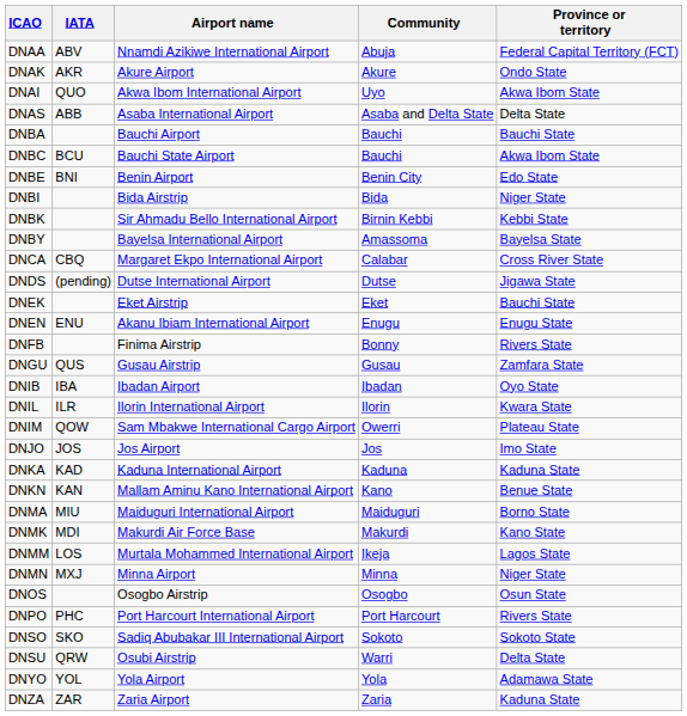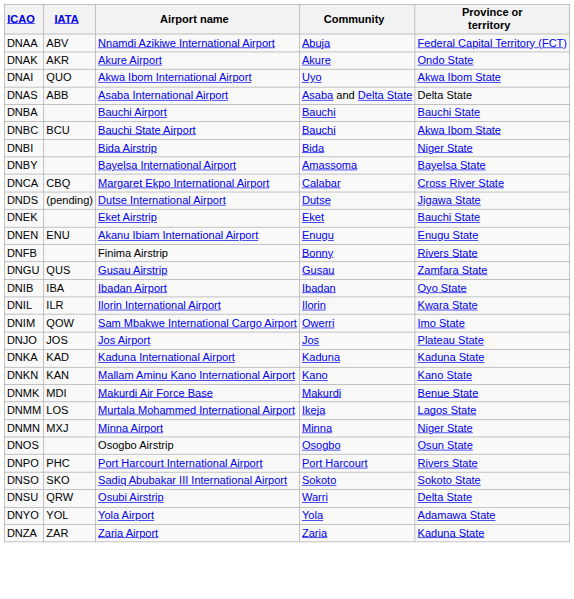 <table class="wikitable" style="width:auto;">
 <tr>
 <th width="*"><a href='#'>ICAO</a>  </th>
 <th width="*"><a href='#'>IATA</a>  </th>
 <th width="*">Airport name  </th>
 <th width="*">Community  </th>
 <th width="*">Province or<br>territory  </th>
 </tr>
 <tr>
 <td>DNAA</td>
 <td>ABV</td>
 <td><a href='#'>Nnamdi Azikiwe International Airport</a></td>
 <td><a href='#'>Abuja</a></td>
 <td><a href='#'>Federal Capital Territory (FCT)</a></td>
 </tr>
 <tr>
 <td>DNAK</td>
 <td>AKR</td>
 <td><a href='#'>Akure Airport</a></td>
 <td><a href='#'>Akure</a></td>
 <td><a href='#'>Ondo State</a></td>
 </tr>
 <tr>
 <td>DNAI</td>
 <td>QUO</td>
 <td><a href='#'>Akwa Ibom International Airport</a></td>
 <td><a href='#'>Uyo</a></td>
 <td><a href='#'>Akwa Ibom State</a></td>
 </tr>
 <tr>
 <td>DNAS</td>
 <td>ABB</td>
 <td><a href='#'>Asaba International Airport</a></td>
 <td><a href='#'>Asaba</a> and <a href='#'>Delta State</a></td>
 <td>Delta State</td>
 </tr>
 <tr>
 <td>DNBA</td>
 <td></td>
 <td><a href='#'>Bauchi Airport</a></td>
 <td><a href='#'>Bauchi</a></td>
 <td><a href='#'>Bauchi State</a></td>
 </tr>
 <tr>
 <td>DNBC</td>
 <td>BCU</td>
 <td><a href='#'>Bauchi State Airport</a></td>
 <td><a href='#'>Bauchi</a></td>
 <td><a href='#'>Akwa Ibom State</a></td>
 </tr>
 <tr>
-<td>DNBE</td>
-<td>BNI</td>
-<td><a href='#'>Benin Airport</a></td>
-<td><a href='#'>Benin City</a></td>
-<td><a href='#'>Edo State</a></td>
-</tr>
-<tr>
 <td>DNBI</td>
 <td></td>
 <td><a href='#'>Bida Airstrip</a></td>
 <td><a href='#'>Bida</a></td>
 <td><a href='#'>Niger State</a></td>
-</tr>
-<tr>
-<td>DNBK</td>
-<td></td>
-<td><a href='#'>Sir Ahmadu Bello International Airport</a></td>
-<td><a href='#'>Birnin Kebbi</a></td>
-<td><a href='#'>Kebbi State</a></td>
 </tr>
 <tr>
 <td>DNBY</td>
 <td></td>
 <td><a href='#'>Bayelsa International Airport</a></td>
 <td><a href='#'>Amassoma</a></td>
 <td><a href='#'>Bayelsa State</a></td>
 </tr>
 <tr>
 <td>DNCA</td>
 <td>CBQ</td>
 <td><a href='#'>Margaret Ekpo International Airport</a></td>
 <td><a href='#'>Calabar</a></td>
 <td><a href='#'>Cross River State</a></td>
 </tr>
 <tr>
 <td>DNDS</td>
 <td>(pending)</td>
 <td><a href='#'>Dutse International Airport</a></td>
 <td><a href='#'>Dutse</a></td>
 <td><a href='#'>Jigawa State</a></td>
 </tr>
 <tr>
 <td>DNEK</td>
 <td></td>
 <td><a href='#'>Eket Airstrip</a></td>
 <td><a href='#'>Eket</a></td>
 <td><a href='#'>Bauchi State</a></td>
 </tr>
 <tr>
 <td>DNEN</td>
 <td>ENU</td>
 <td><a href='#'>Akanu Ibiam International Airport</a></td>
 <td><a href='#'>Enugu</a></td>
 <td><a href='#'>Enugu State</a></td>
 </tr>
 <tr>
 <td>DNFB</td>
 <td></td>
 <td>Finima Airstrip</td>
 <td><a href='#'>Bonny</a></td>
 <td><a href='#'>Rivers State</a></td>
 </tr>
 <tr>
 <td>DNGU</td>
 <td>QUS</td>
 <td><a href='#'>Gusau Airstrip</a></td>
 <td><a href='#'>Gusau</a></td>
 <td><a href='#'>Zamfara State</a></td>
 </tr>
 <tr>
 <td>DNIB</td>
 <td>IBA</td>
 <td><a href='#'>Ibadan Airport</a></td>
 <td><a href='#'>Ibadan</a></td>
 <td><a href='#'>Oyo State</a></td>
 </tr>
 <tr>
 <td>DNIL</td>
 <td>ILR</td>
 <td><a href='#'>Ilorin International Airport</a></td>
 <td><a href='#'>Ilorin</a></td>
 <td><a href='#'>Kwara State</a></td>
 </tr>
 <tr>
 <td>DNIM</td>
 <td>QOW</td>
 <td><a href='#'>Sam Mbakwe International Cargo Airport</a></td>
 <td><a href='#'>Owerri</a></td>
-<td><a href='#'>Plateau State</a></td>
+<td><a href='#'>Imo State</a></td>
 </tr>
 <tr>
 <td>DNJO</td>
 <td>JOS</td>
 <td><a href='#'>Jos Airport</a></td>
 <td><a href='#'>Jos</a></td>
-<td><a href='#'>Imo State</a></td>
+<td><a href='#'>Plateau State</a></td>
 </tr>
 <tr>
 <td>DNKA</td>
 <td>KAD</td>
 <td><a href='#'>Kaduna International Airport</a></td>
 <td><a href='#'>Kaduna</a></td>
 <td><a href='#'>Kaduna State</a></td>
 </tr>
 <tr>
 <td>DNKN</td>
 <td>KAN</td>
 <td><a href='#'>Mallam Aminu Kano International Airport</a></td>
 <td><a href='#'>Kano</a></td>
-<td><a href='#'>Benue State</a></td>
-</tr>
-<tr>
-<td>DNMA</td>
-<td>MIU</td>
-<td><a href='#'>Maiduguri International Airport</a></td>
-<td><a href='#'>Maiduguri</a></td>
-<td><a href='#'>Borno State</a></td>
+<td><a href='#'>Kano State</a></td>
 </tr>
 <tr>
 <td>DNMK</td>
 <td>MDI</td>
 <td><a href='#'>Makurdi Air Force Base</a></td>
 <td><a href='#'>Makurdi</a></td>
-<td><a href='#'>Kano State</a></td>
+<td><a href='#'>Benue State</a></td>
 </tr>
 <tr>
 <td>DNMM</td>
 <td>LOS</td>
 <td><a href='#'>Murtala Mohammed International Airport</a></td>
 <td><a href='#'>Ikeja</a></td>
 <td><a href='#'>Lagos State</a></td>
 </tr>
 <tr>
 <td>DNMN</td>
 <td>MXJ</td>
 <td><a href='#'>Minna Airport</a></td>
 <td><a href='#'>Minna</a></td>
 <td><a href='#'>Niger State</a></td>
 </tr>
 <tr>
 <td>DNOS</td>
 <td></td>
 <td>Osogbo Airstrip</td>
 <td><a href='#'>Osogbo</a></td>
 <td><a href='#'>Osun State</a></td>
 </tr>
 <tr>
 <td>DNPO</td>
 <td>PHC</td>
 <td><a href='#'>Port Harcourt International Airport</a></td>
 <td><a href='#'>Port Harcourt</a></td>
 <td><a href='#'>Rivers State</a></td>
 </tr>
 <tr>
 <td>DNSO</td>
 <td>SKO</td>
 <td><a href='#'>Sadiq Abubakar III International Airport</a></td>
 <td><a href='#'>Sokoto</a></td>
 <td><a href='#'>Sokoto State</a></td>
 </tr>
 <tr>
 <td>DNSU</td>
 <td>QRW</td>
 <td><a href='#'>Osubi Airstrip</a></td>
 <td><a href='#'>Warri</a></td>
 <td><a href='#'>Delta State</a></td>
 </tr>
 <tr>
 <td>DNYO</td>
 <td>YOL</td>
 <td><a href='#'>Yola Airport</a></td>
 <td><a href='#'>Yola</a></td>
 <td><a href='#'>Adamawa State</a></td>
 </tr>
 <tr>
 <td>DNZA</td>
 <td>ZAR</td>
 <td><a href='#'>Zaria Airport</a></td>
 <td><a href='#'>Zaria</a></td>
 <td><a href='#'>Kaduna State</a></td>
 </tr>
 </table>
